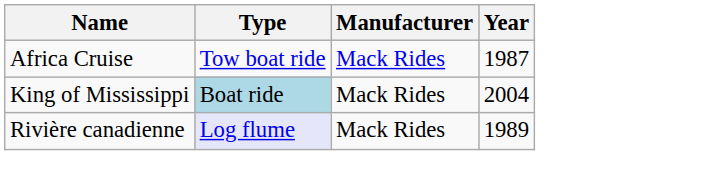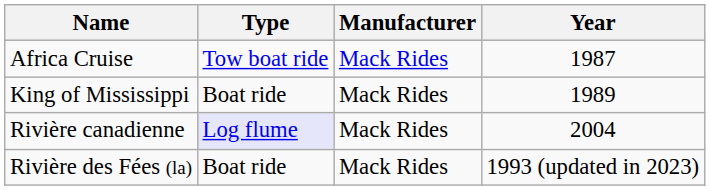 <table class="wikitable sortable">
 <tr>
 <th>Name</th>
 <th>Type</th>
 <th>Manufacturer</th>
 <th>Year</th>
 </tr>
 <tr>
 <td>Africa Cruise</td>
 <td><a href='#'>Tow boat ride</a></td>
 <td><a href='#'>Mack Rides</a></td>
 <td style="text-align: center;">1987</td>
 </tr>
 <tr>
 <td>King of Mississippi</td>
-<td style="background: lightblue;">Boat ride</td>
+<td>Boat ride</td>
 <td>Mack Rides</td>
-<td style="text-align: center;">2004</td>
+<td style="text-align: center;">1989</td>
 </tr>
 <tr>
 <td>Rivière canadienne</td>
 <td style="background: lavender;"><a href='#'>Log flume</a></td>
 <td>Mack Rides</td>
-<td style="text-align: center;">1989</td>
+<td style="text-align: center;">2004</td>
+</tr>
+<tr>
+<td>Rivière des Fées <small>(la)</small></td>
+<td>Boat ride</td>
+<td>Mack Rides</td>
+<td style="text-align: center;">1993 (updated in 2023)</td>
 </tr>
 </table>
